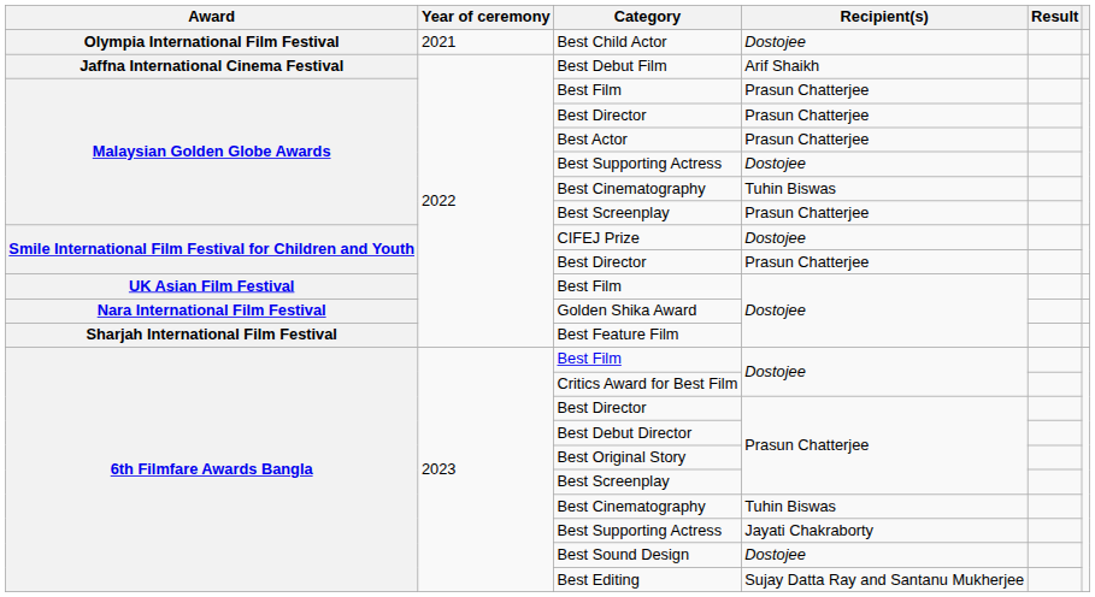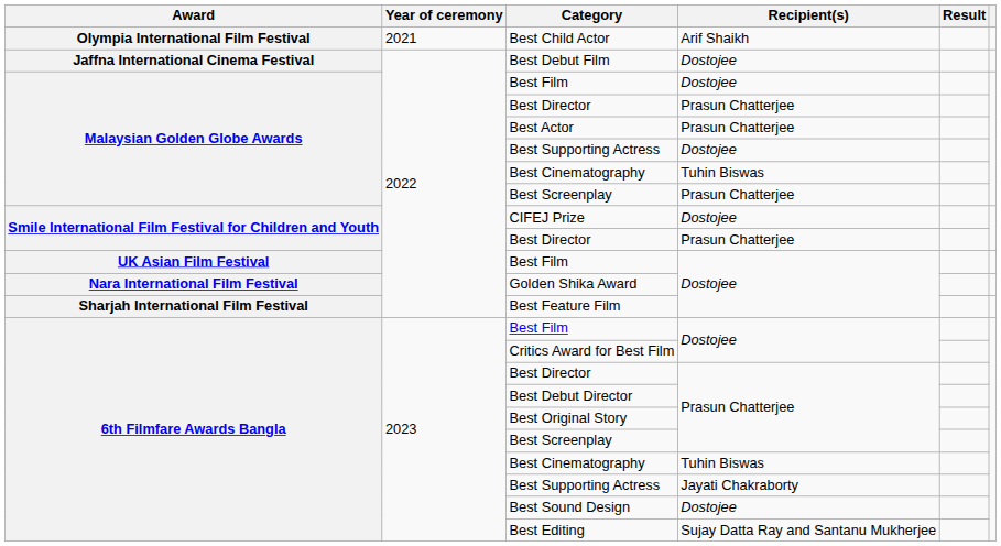 <table class="wikitable plainrowheaders sortable">
 <tr>
 <th scope="col">Award</th>
 <th scope="col">Year of ceremony</th>
 <th scope="col">Category</th>
 <th scope="col">Recipient(s)</th>
 <th scope="col">Result</th>
 <th scope="col" class="unsortable"></th>
 </tr>
 <tr>
 <th scope="row">Olympia International Film Festival</th>
 <td>2021</td>
 <td>Best Child Actor</td>
-<td><em>Dostojee</em></td>
+<td>Arif Shaikh</td>
 <td></td>
 <td></td>
 </tr>
 <tr>
 <th scope="row">Jaffna International Cinema Festival</th>
 <td rowspan="12">2022</td>
 <td>Best Debut Film</td>
-<td>Arif Shaikh</td>
+<td><em>Dostojee</em></td>
 <td></td>
 <td></td>
 </tr>
 <tr>
 <th rowspan="6" scope="row"><a href='#'>Malaysian Golden Globe Awards</a></th>
 <td>Best Film</td>
-<td>Prasun Chatterjee</td>
+<td><em>Dostojee</em></td>
 <td></td>
 <td rowspan="6"></td>
 </tr>
 <tr>
 <td>Best Director</td>
 <td>Prasun Chatterjee</td>
 <td></td>
 </tr>
 <tr>
 <td>Best Actor</td>
 <td>Prasun Chatterjee</td>
 <td></td>
 </tr>
 <tr>
 <td>Best Supporting Actress</td>
 <td><em>Dostojee</em></td>
 <td></td>
 </tr>
 <tr>
 <td>Best Cinematography</td>
 <td>Tuhin Biswas</td>
 <td></td>
 </tr>
 <tr>
 <td>Best Screenplay</td>
 <td>Prasun Chatterjee</td>
 <td></td>
 </tr>
 <tr>
 <th rowspan="2" scope="row"><a href='#'>Smile International Film Festival for Children and Youth</a></th>
 <td>CIFEJ Prize</td>
 <td><em>Dostojee</em></td>
 <td></td>
 <td rowspan="2"></td>
 </tr>
 <tr>
 <td>Best Director</td>
 <td>Prasun Chatterjee</td>
 <td></td>
 </tr>
 <tr>
 <th scope="row"><a href='#'>UK Asian Film Festival</a></th>
 <td>Best Film</td>
 <td rowspan="3"><em>Dostojee</em></td>
 <td></td>
 <td></td>
 </tr>
 <tr>
 <th scope="row"><a href='#'>Nara International Film Festival</a></th>
 <td>Golden Shika Award</td>
 <td></td>
 <td></td>
 </tr>
 <tr>
 <th scope="row">Sharjah International Film Festival</th>
 <td>Best Feature Film</td>
 <td></td>
 <td></td>
 </tr>
 <tr>
 <th rowspan="10" scope="row"><a href='#'>6th Filmfare Awards Bangla</a></th>
 <td rowspan="10">2023</td>
 <td><a href='#'>Best Film</a></td>
 <td rowspan="2"><em>Dostojee</em></td>
 <td></td>
 <td rowspan="10"></td>
 </tr>
 <tr>
 <td>Critics Award for Best Film</td>
 <td></td>
 </tr>
 <tr>
 <td>Best Director</td>
 <td rowspan="4">Prasun Chatterjee</td>
 <td></td>
 </tr>
 <tr>
 <td>Best Debut Director</td>
 <td></td>
 </tr>
 <tr>
 <td>Best Original Story</td>
 <td></td>
 </tr>
 <tr>
 <td>Best Screenplay</td>
 <td></td>
 </tr>
 <tr>
 <td>Best Cinematography</td>
 <td>Tuhin Biswas</td>
 <td></td>
 </tr>
 <tr>
 <td>Best Supporting Actress</td>
 <td>Jayati Chakraborty</td>
 <td></td>
 </tr>
 <tr>
 <td>Best Sound Design</td>
 <td><em>Dostojee</em></td>
 <td></td>
 </tr>
 <tr>
 <td>Best Editing</td>
 <td>Sujay Datta Ray and Santanu Mukherjee</td>
 <td></td>
 </tr>
 </table>
